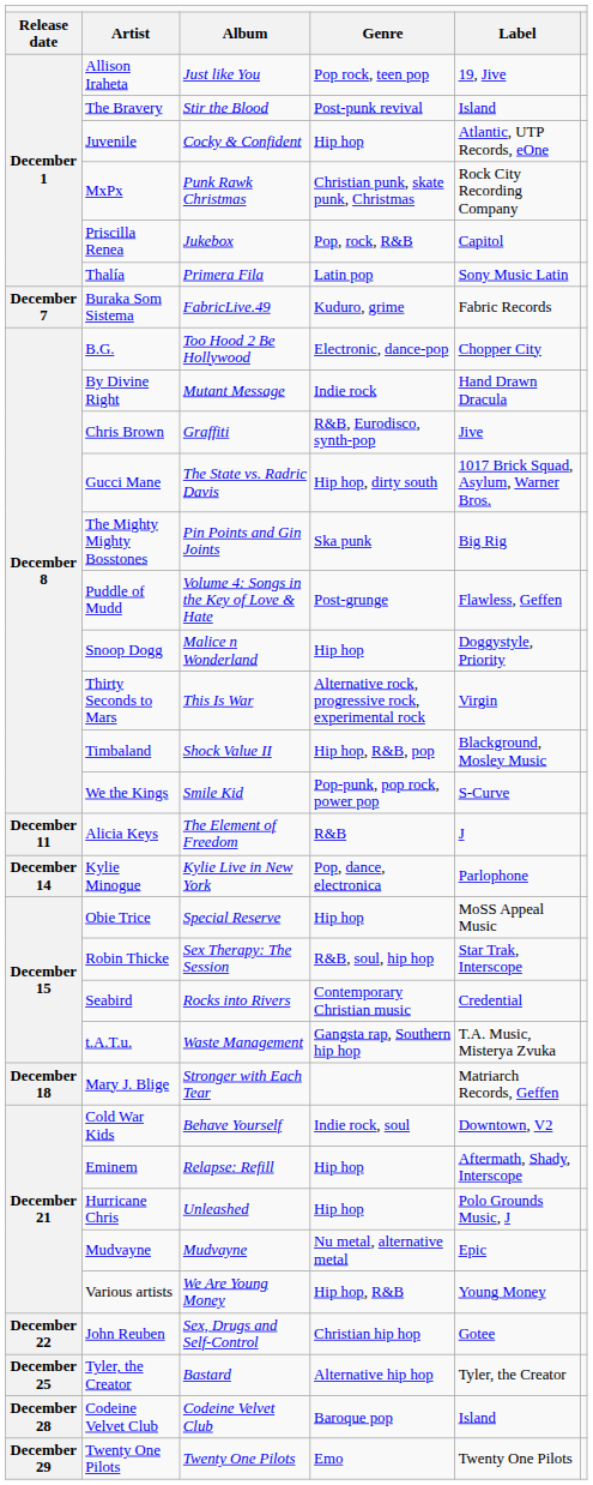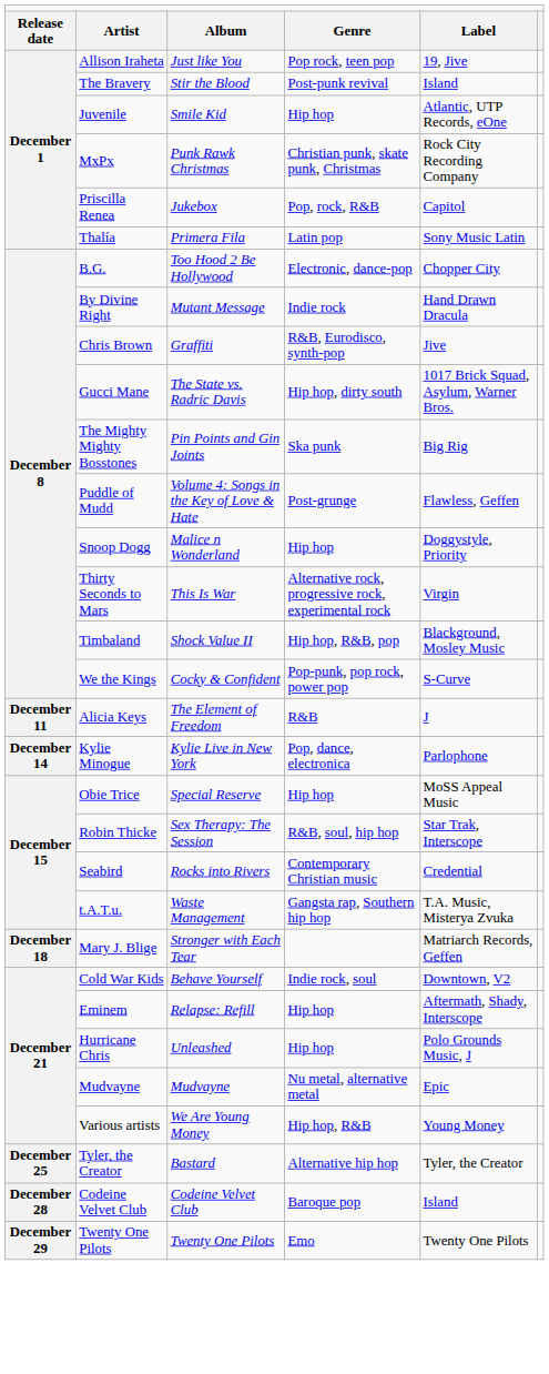 <table class="wikitable plainrowheaders">
 <tr>
 <td colspan="6" style="text-align:center;"></td>
 </tr>
 <tr>
 <th scope="col">Release date</th>
 <th scope="col">Artist</th>
 <th scope="col">Album</th>
 <th scope="col">Genre</th>
 <th scope="col">Label</th>
 <th scope="col"></th>
 </tr>
 <tr>
 <th scope="row" rowspan="6" style="text-align:center;">December<br>1</th>
 <td><a href='#'>Allison Iraheta</a></td>
 <td><em><a href='#'>Just like You</a></em></td>
 <td><a href='#'>Pop rock</a>, <a href='#'>teen pop</a></td>
 <td><a href='#'>19</a>, <a href='#'>Jive</a></td>
 <td></td>
 </tr>
 <tr>
 <td><a href='#'>The Bravery</a></td>
 <td><em><a href='#'>Stir the Blood</a></em></td>
 <td><a href='#'>Post-punk revival</a></td>
 <td><a href='#'>Island</a></td>
 <td></td>
 </tr>
 <tr>
 <td><a href='#'>Juvenile</a></td>
-<td><em><a href='#'>Cocky & Confident</a></em></td>
+<td><em><a href='#'>Smile Kid</a></em></td>
 <td><a href='#'>Hip hop</a></td>
 <td><a href='#'>Atlantic</a>, UTP Records, <a href='#'>eOne</a></td>
 <td></td>
 </tr>
 <tr>
 <td><a href='#'>MxPx</a></td>
 <td><em><a href='#'>Punk Rawk Christmas</a></em></td>
 <td><a href='#'>Christian punk</a>, <a href='#'>skate punk</a>, <a href='#'>Christmas</a></td>
 <td>Rock City Recording Company</td>
 <td></td>
 </tr>
 <tr>
 <td><a href='#'>Priscilla Renea</a></td>
 <td><em><a href='#'>Jukebox</a></em></td>
 <td><a href='#'>Pop</a>, <a href='#'>rock</a>, <a href='#'>R&B</a></td>
 <td><a href='#'>Capitol</a></td>
 <td></td>
 </tr>
 <tr>
 <td><a href='#'>Thalía</a></td>
 <td><em><a href='#'>Primera Fila</a></em></td>
 <td><a href='#'>Latin pop</a></td>
 <td><a href='#'>Sony Music Latin</a></td>
-<td></td>
-</tr>
-<tr>
-<th scope="row" style="text-align:center;">December<br>7</th>
-<td><a href='#'>Buraka Som Sistema</a></td>
-<td><em><a href='#'>FabricLive.49</a></em></td>
-<td><a href='#'>Kuduro</a>, <a href='#'>grime</a></td>
-<td>Fabric Records</td>
 <td></td>
 </tr>
 <tr>
 <th scope="row" rowspan="10" style="text-align:center;">December<br>8</th>
 <td><a href='#'>B.G.</a></td>
 <td><em><a href='#'>Too Hood 2 Be Hollywood</a></em></td>
 <td><a href='#'>Electronic</a>, <a href='#'>dance-pop</a></td>
 <td><a href='#'>Chopper City</a></td>
 <td></td>
 </tr>
 <tr>
 <td><a href='#'>By Divine Right</a></td>
 <td><em><a href='#'>Mutant Message</a></em></td>
 <td><a href='#'>Indie rock</a></td>
 <td><a href='#'>Hand Drawn Dracula</a></td>
 <td></td>
 </tr>
 <tr>
 <td><a href='#'>Chris Brown</a></td>
 <td><em><a href='#'>Graffiti</a></em></td>
 <td><a href='#'>R&B</a>, <a href='#'>Eurodisco</a>, <a href='#'>synth-pop</a></td>
 <td><a href='#'>Jive</a></td>
 <td></td>
 </tr>
 <tr>
 <td><a href='#'>Gucci Mane</a></td>
 <td><em><a href='#'>The State vs. Radric Davis</a></em></td>
 <td><a href='#'>Hip hop</a>, <a href='#'>dirty south</a></td>
 <td><a href='#'>1017 Brick Squad</a>, <a href='#'>Asylum</a>, <a href='#'>Warner Bros.</a></td>
 <td></td>
 </tr>
 <tr>
 <td><a href='#'>The Mighty Mighty Bosstones</a></td>
 <td><em><a href='#'>Pin Points and Gin Joints</a></em></td>
 <td><a href='#'>Ska punk</a></td>
 <td><a href='#'>Big Rig</a></td>
 <td></td>
 </tr>
 <tr>
 <td><a href='#'>Puddle of Mudd</a></td>
 <td><em><a href='#'>Volume 4: Songs in the Key of Love & Hate</a></em></td>
 <td><a href='#'>Post-grunge</a></td>
 <td><a href='#'>Flawless</a>, <a href='#'>Geffen</a></td>
 <td></td>
 </tr>
 <tr>
 <td><a href='#'>Snoop Dogg</a></td>
 <td><em><a href='#'>Malice n Wonderland</a></em></td>
 <td><a href='#'>Hip hop</a></td>
 <td><a href='#'>Doggystyle</a>, <a href='#'>Priority</a></td>
 <td></td>
 </tr>
 <tr>
 <td><a href='#'>Thirty Seconds to Mars</a></td>
 <td><em><a href='#'>This Is War</a></em></td>
 <td><a href='#'>Alternative rock</a>, <a href='#'>progressive rock</a>, <a href='#'>experimental rock</a></td>
 <td><a href='#'>Virgin</a></td>
 <td></td>
 </tr>
 <tr>
 <td><a href='#'>Timbaland</a></td>
 <td><em><a href='#'>Shock Value II</a></em></td>
 <td><a href='#'>Hip hop</a>, <a href='#'>R&B</a>, <a href='#'>pop</a></td>
 <td><a href='#'>Blackground</a>, <a href='#'>Mosley Music</a></td>
 <td></td>
 </tr>
 <tr>
 <td><a href='#'>We the Kings</a></td>
-<td><em><a href='#'>Smile Kid</a></em></td>
+<td><em><a href='#'>Cocky & Confident</a></em></td>
 <td><a href='#'>Pop-punk</a>, <a href='#'>pop rock</a>, <a href='#'>power pop</a></td>
 <td><a href='#'>S-Curve</a></td>
 <td></td>
 </tr>
 <tr>
 <th scope="row" style="text-align:center;">December<br>11</th>
 <td><a href='#'>Alicia Keys</a></td>
 <td><em><a href='#'>The Element of Freedom</a></em></td>
 <td><a href='#'>R&B</a></td>
 <td><a href='#'>J</a></td>
 <td></td>
 </tr>
 <tr>
 <th scope="row" style="text-align:center;">December<br>14</th>
 <td><a href='#'>Kylie Minogue</a></td>
 <td><em><a href='#'>Kylie Live in New York</a></em></td>
 <td><a href='#'>Pop</a>, <a href='#'>dance</a>, <a href='#'>electronica</a></td>
 <td><a href='#'>Parlophone</a></td>
 <td></td>
 </tr>
 <tr>
 <th scope="row" rowspan="4" style="text-align:center;">December<br>15</th>
 <td><a href='#'>Obie Trice</a></td>
 <td><em><a href='#'>Special Reserve</a></em></td>
 <td><a href='#'>Hip hop</a></td>
 <td>MoSS Appeal Music</td>
 <td></td>
 </tr>
 <tr>
 <td><a href='#'>Robin Thicke</a></td>
 <td><em><a href='#'>Sex Therapy: The Session</a></em></td>
 <td><a href='#'>R&B</a>, <a href='#'>soul</a>, <a href='#'>hip hop</a></td>
 <td><a href='#'>Star Trak</a>, <a href='#'>Interscope</a></td>
 <td></td>
 </tr>
 <tr>
 <td><a href='#'>Seabird</a></td>
 <td><em><a href='#'>Rocks into Rivers</a></em></td>
 <td><a href='#'>Contemporary Christian music</a></td>
 <td><a href='#'>Credential</a></td>
 <td></td>
 </tr>
 <tr>
 <td><a href='#'>t.A.T.u.</a></td>
 <td><em><a href='#'>Waste Management</a></em></td>
 <td><a href='#'>Gangsta rap</a>, <a href='#'>Southern hip hop</a></td>
 <td>T.A. Music, Misterya Zvuka</td>
 <td></td>
 </tr>
 <tr>
 <th scope="row" style="text-align:center;">December<br>18</th>
 <td><a href='#'>Mary J. Blige</a></td>
 <td><em><a href='#'>Stronger with Each Tear</a></em></td>
 <td></td>
 <td>Matriarch Records, <a href='#'>Geffen</a></td>
 <td></td>
 </tr>
 <tr>
 <th scope="row" rowspan="5" style="text-align:center;">December<br>21</th>
 <td><a href='#'>Cold War Kids</a></td>
 <td><em><a href='#'>Behave Yourself</a></em></td>
 <td><a href='#'>Indie rock</a>, <a href='#'>soul</a></td>
 <td><a href='#'>Downtown</a>, <a href='#'>V2</a></td>
 <td></td>
 </tr>
 <tr>
 <td><a href='#'>Eminem</a></td>
 <td><em><a href='#'>Relapse: Refill</a></em></td>
 <td><a href='#'>Hip hop</a></td>
 <td><a href='#'>Aftermath</a>, <a href='#'>Shady</a>, <a href='#'>Interscope</a></td>
 <td></td>
 </tr>
 <tr>
 <td><a href='#'>Hurricane Chris</a></td>
 <td><em> <a href='#'>Unleashed</a></em></td>
 <td><a href='#'>Hip hop</a></td>
 <td><a href='#'>Polo Grounds Music</a>, <a href='#'>J</a></td>
 <td></td>
 </tr>
 <tr>
 <td><a href='#'>Mudvayne</a></td>
 <td><em><a href='#'>Mudvayne</a></em></td>
 <td><a href='#'>Nu metal</a>, <a href='#'>alternative metal</a></td>
 <td><a href='#'>Epic</a></td>
 <td></td>
 </tr>
 <tr>
 <td>Various artists</td>
 <td><em><a href='#'>We Are Young Money</a></em></td>
 <td><a href='#'>Hip hop</a>, <a href='#'>R&B</a></td>
 <td><a href='#'>Young Money</a></td>
 <td></td>
 </tr>
 <tr>
-<th scope="row" style="text-align:center;">December<br>22</th>
-<td><a href='#'>John Reuben</a></td>
-<td><em><a href='#'>Sex, Drugs and Self-Control</a></em></td>
-<td><a href='#'>Christian hip hop</a></td>
-<td><a href='#'>Gotee</a></td>
-<td></td>
-</tr>
-<tr>
 <th scope="row" style="text-align:center;">December<br>25</th>
 <td><a href='#'>Tyler, the Creator</a></td>
 <td><em><a href='#'>Bastard</a></em></td>
 <td><a href='#'>Alternative hip hop</a></td>
 <td>Tyler, the Creator</td>
 <td></td>
 </tr>
 <tr>
 <th scope="row" style="text-align:center;">December<br>28</th>
 <td><a href='#'>Codeine Velvet Club</a></td>
 <td><em><a href='#'>Codeine Velvet Club</a></em></td>
 <td><a href='#'>Baroque pop</a></td>
 <td><a href='#'>Island</a></td>
 <td></td>
 </tr>
 <tr>
 <th scope="row" style="text-align:center;">December<br>29</th>
 <td><a href='#'>Twenty One Pilots</a></td>
 <td><em><a href='#'>Twenty One Pilots</a></em></td>
 <td><a href='#'>Emo</a></td>
 <td>Twenty One Pilots</td>
 <td></td>
 </tr>
 </table>
